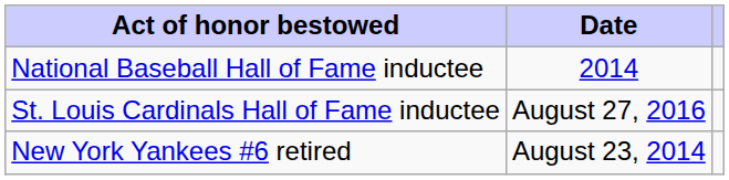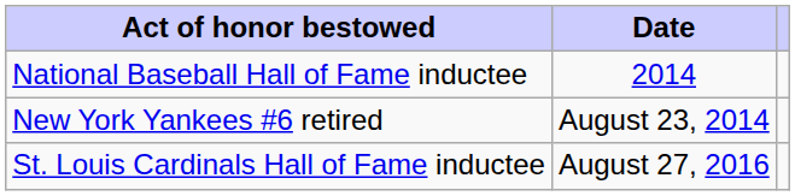 <table class="wikitable" margin: 5px; text-align: center;>
 <tr>
 <th style="background:#ccf;">Act of honor bestowed</th>
 <th style="background:#ccf;">Date</th>
 <th style="background:#ccf;"></th>
 </tr>
 <tr>
 <td><a href='#'>National Baseball Hall of Fame</a> inductee</td>
 <td align="center"><a href='#'>2014</a></td>
 <td align="center"></td>
 </tr>
 <tr>
+<td><a href='#'>New York Yankees #6</a> retired</td>
+<td align="center">August 23, <a href='#'>2014</a></td>
+<td align="center"></td>
+</tr>
+<tr>
 <td><a href='#'>St. Louis Cardinals Hall of Fame</a> inductee</td>
 <td align="center">August 27, <a href='#'>2016</a></td>
 <td align="center"></td>
 </tr>
-<tr>
-<td><a href='#'>New York Yankees #6</a> retired</td>
-<td align="center">August 23, <a href='#'>2014</a></td>
-<td align="center"></td>
-</tr>
 </table>
